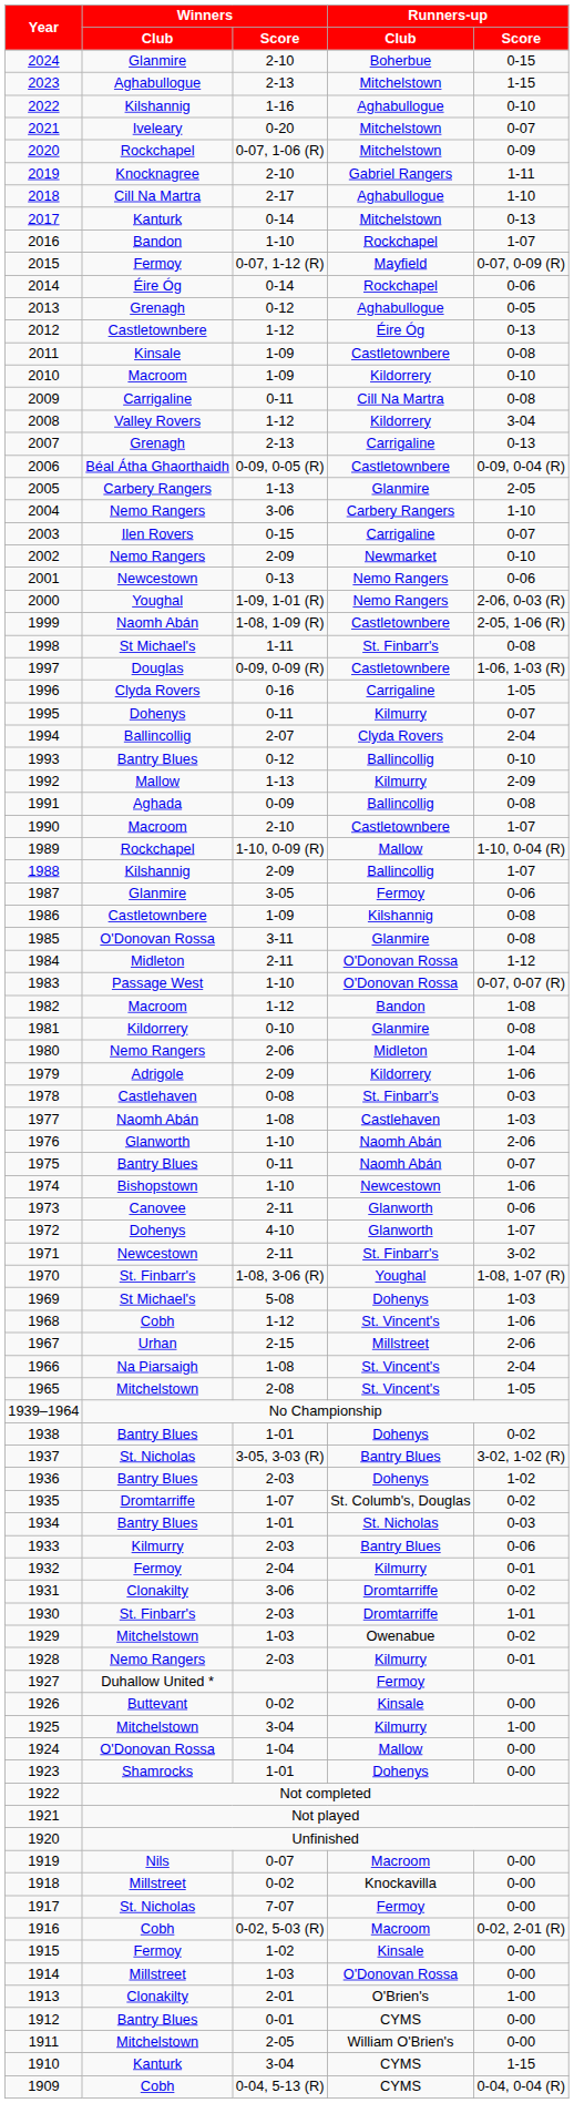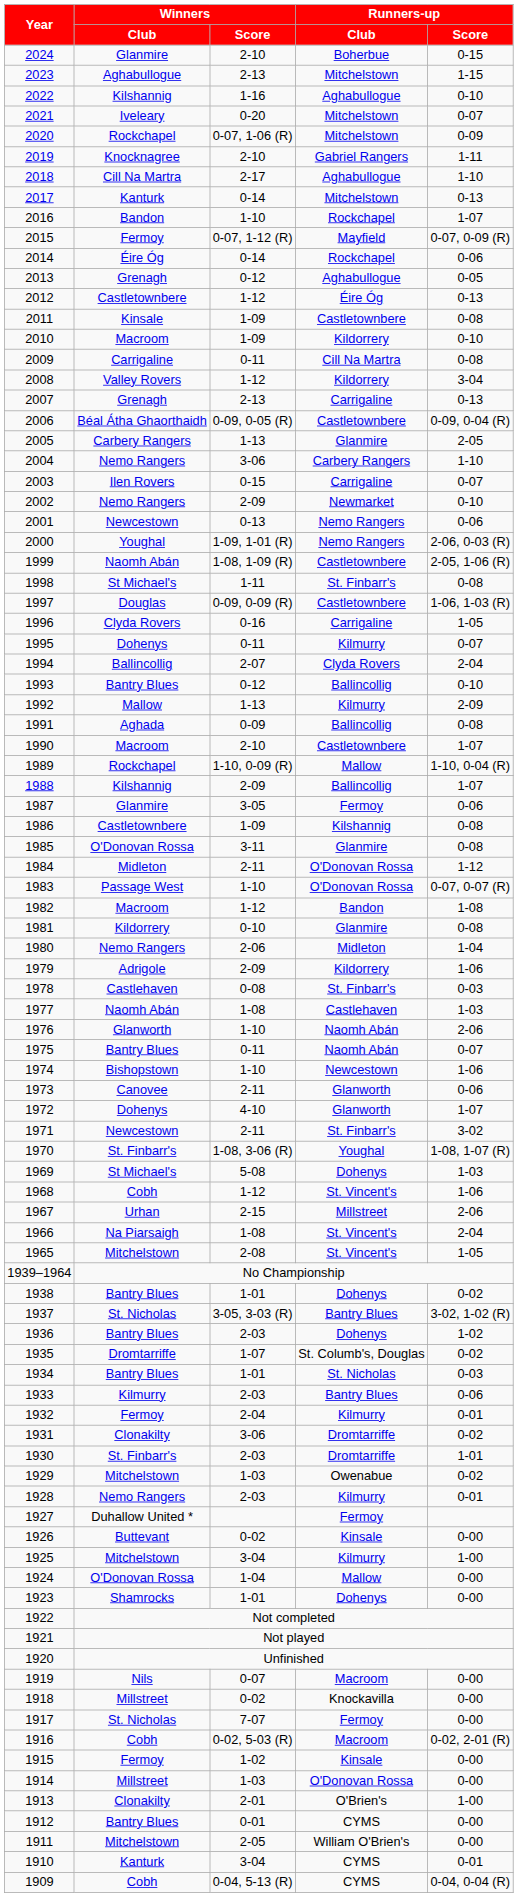 <table class="wikitable sortable" style="text-align:center;">
 <tr>
 <th rowspan="2" style="background:red;color:white">Year</th>
 <th colspan="2" style="background:red;color:white">Winners</th>
 <th colspan="2" style="background:red;color:white">Runners-up</th>
 </tr>
 <tr>
 <th style="background:red;color:white">Club</th>
 <th style="background:red;color:white">Score</th>
 <th style="background:red;color:white">Club</th>
 <th style="background:red;color:white">Score</th>
 </tr>
 <tr>
 <td><a href='#'>2024</a></td>
 <td><a href='#'>Glanmire</a></td>
 <td>2-10</td>
 <td><a href='#'>Boherbue</a></td>
 <td>0-15</td>
 </tr>
 <tr>
 <td><a href='#'>2023</a></td>
 <td><a href='#'>Aghabullogue</a></td>
 <td>2-13</td>
 <td><a href='#'>Mitchelstown</a></td>
 <td>1-15</td>
 </tr>
 <tr>
 <td><a href='#'>2022</a></td>
 <td><a href='#'>Kilshannig</a></td>
 <td>1-16</td>
 <td><a href='#'>Aghabullogue</a></td>
 <td>0-10</td>
 </tr>
 <tr>
 <td><a href='#'>2021</a></td>
 <td><a href='#'>Iveleary</a></td>
 <td>0-20</td>
 <td><a href='#'>Mitchelstown</a></td>
 <td>0-07</td>
 </tr>
 <tr>
 <td><a href='#'>2020</a></td>
 <td><a href='#'>Rockchapel</a></td>
 <td>0-07, 1-06 (R)</td>
 <td><a href='#'>Mitchelstown</a></td>
 <td>0-09</td>
 </tr>
 <tr>
 <td><a href='#'>2019</a></td>
 <td><a href='#'>Knocknagree</a></td>
 <td>2-10</td>
 <td><a href='#'>Gabriel Rangers</a></td>
 <td>1-11</td>
 </tr>
 <tr>
 <td><a href='#'>2018</a></td>
 <td><a href='#'>Cill Na Martra</a></td>
 <td>2-17</td>
 <td><a href='#'>Aghabullogue</a></td>
 <td>1-10</td>
 </tr>
 <tr>
 <td><a href='#'>2017</a></td>
 <td><a href='#'>Kanturk</a></td>
 <td>0-14</td>
 <td><a href='#'>Mitchelstown</a></td>
 <td>0-13</td>
 </tr>
 <tr>
 <td>2016</td>
 <td><a href='#'>Bandon</a></td>
 <td>1-10</td>
 <td><a href='#'>Rockchapel</a></td>
 <td>1-07</td>
 </tr>
 <tr>
 <td>2015</td>
 <td><a href='#'>Fermoy</a></td>
 <td>0-07, 1-12 (R)</td>
 <td><a href='#'>Mayfield</a></td>
 <td>0-07, 0-09 (R)</td>
 </tr>
 <tr>
 <td>2014</td>
 <td><a href='#'>Éire Óg</a></td>
 <td>0-14</td>
 <td><a href='#'>Rockchapel</a></td>
 <td>0-06</td>
 </tr>
 <tr>
 <td>2013</td>
 <td><a href='#'>Grenagh</a></td>
 <td>0-12</td>
 <td><a href='#'>Aghabullogue</a></td>
 <td>0-05</td>
 </tr>
 <tr>
 <td>2012</td>
 <td><a href='#'>Castletownbere</a></td>
 <td>1-12</td>
 <td><a href='#'>Éire Óg</a></td>
 <td>0-13</td>
 </tr>
 <tr>
 <td>2011</td>
 <td><a href='#'>Kinsale</a></td>
 <td>1-09</td>
 <td><a href='#'>Castletownbere</a></td>
 <td>0-08</td>
 </tr>
 <tr>
 <td>2010</td>
 <td><a href='#'>Macroom</a></td>
 <td>1-09</td>
 <td><a href='#'>Kildorrery</a></td>
 <td>0-10</td>
 </tr>
 <tr>
 <td>2009</td>
 <td><a href='#'>Carrigaline</a></td>
 <td>0-11</td>
 <td><a href='#'>Cill Na Martra</a></td>
 <td>0-08</td>
 </tr>
 <tr>
 <td>2008</td>
 <td><a href='#'>Valley Rovers</a></td>
 <td>1-12</td>
 <td><a href='#'>Kildorrery</a></td>
 <td>3-04</td>
 </tr>
 <tr>
 <td>2007</td>
 <td><a href='#'>Grenagh</a></td>
 <td>2-13</td>
 <td><a href='#'>Carrigaline</a></td>
 <td>0-13</td>
 </tr>
 <tr>
 <td>2006</td>
 <td><a href='#'>Béal Átha Ghaorthaidh</a></td>
 <td>0-09, 0-05 (R)</td>
 <td><a href='#'>Castletownbere</a></td>
 <td>0-09, 0-04 (R)</td>
 </tr>
 <tr>
 <td>2005</td>
 <td><a href='#'>Carbery Rangers</a></td>
 <td>1-13</td>
 <td><a href='#'>Glanmire</a></td>
 <td>2-05</td>
 </tr>
 <tr>
 <td>2004</td>
 <td><a href='#'>Nemo Rangers</a></td>
 <td>3-06</td>
 <td><a href='#'>Carbery Rangers</a></td>
 <td>1-10</td>
 </tr>
 <tr>
 <td>2003</td>
 <td><a href='#'>Ilen Rovers</a></td>
 <td>0-15</td>
 <td><a href='#'>Carrigaline</a></td>
 <td>0-07</td>
 </tr>
 <tr>
 <td>2002</td>
 <td><a href='#'>Nemo Rangers</a></td>
 <td>2-09</td>
 <td><a href='#'>Newmarket</a></td>
 <td>0-10</td>
 </tr>
 <tr>
 <td>2001</td>
 <td><a href='#'>Newcestown</a></td>
 <td>0-13</td>
 <td><a href='#'>Nemo Rangers</a></td>
 <td>0-06</td>
 </tr>
 <tr>
 <td>2000</td>
 <td><a href='#'>Youghal</a></td>
 <td>1-09, 1-01 (R)</td>
 <td><a href='#'>Nemo Rangers</a></td>
 <td>2-06, 0-03 (R)</td>
 </tr>
 <tr>
 <td>1999</td>
 <td><a href='#'>Naomh Abán</a></td>
 <td>1-08, 1-09 (R)</td>
 <td><a href='#'>Castletownbere</a></td>
 <td>2-05, 1-06 (R)</td>
 </tr>
 <tr>
 <td>1998</td>
 <td><a href='#'>St Michael's</a></td>
 <td>1-11</td>
 <td><a href='#'>St. Finbarr's</a></td>
 <td>0-08</td>
 </tr>
 <tr>
 <td>1997</td>
 <td><a href='#'>Douglas</a></td>
 <td>0-09, 0-09 (R)</td>
 <td><a href='#'>Castletownbere</a></td>
 <td>1-06, 1-03 (R)</td>
 </tr>
 <tr>
 <td>1996</td>
 <td><a href='#'>Clyda Rovers</a></td>
 <td>0-16</td>
 <td><a href='#'>Carrigaline</a></td>
 <td>1-05</td>
 </tr>
 <tr>
 <td>1995</td>
 <td><a href='#'>Dohenys</a></td>
 <td>0-11</td>
 <td><a href='#'>Kilmurry</a></td>
 <td>0-07</td>
 </tr>
 <tr>
 <td>1994</td>
 <td><a href='#'>Ballincollig</a></td>
 <td>2-07</td>
 <td><a href='#'>Clyda Rovers</a></td>
 <td>2-04</td>
 </tr>
 <tr>
 <td>1993</td>
 <td><a href='#'>Bantry Blues</a></td>
 <td>0-12</td>
 <td><a href='#'>Ballincollig</a></td>
 <td>0-10</td>
 </tr>
 <tr>
 <td>1992</td>
 <td><a href='#'>Mallow</a></td>
 <td>1-13</td>
 <td><a href='#'>Kilmurry</a></td>
 <td>2-09</td>
 </tr>
 <tr>
 <td>1991</td>
 <td><a href='#'>Aghada</a></td>
 <td>0-09</td>
 <td><a href='#'>Ballincollig</a></td>
 <td>0-08</td>
 </tr>
 <tr>
 <td>1990</td>
 <td><a href='#'>Macroom</a></td>
 <td>2-10</td>
 <td><a href='#'>Castletownbere</a></td>
 <td>1-07</td>
 </tr>
 <tr>
 <td>1989</td>
 <td><a href='#'>Rockchapel</a></td>
 <td>1-10, 0-09 (R)</td>
 <td><a href='#'>Mallow</a></td>
 <td>1-10, 0-04 (R)</td>
 </tr>
 <tr>
 <td><a href='#'>1988</a></td>
 <td><a href='#'>Kilshannig</a></td>
 <td>2-09</td>
 <td><a href='#'>Ballincollig</a></td>
 <td>1-07</td>
 </tr>
 <tr>
 <td>1987</td>
 <td><a href='#'>Glanmire</a></td>
 <td>3-05</td>
 <td><a href='#'>Fermoy</a></td>
 <td>0-06</td>
 </tr>
 <tr>
 <td>1986</td>
 <td><a href='#'>Castletownbere</a></td>
 <td>1-09</td>
 <td><a href='#'>Kilshannig</a></td>
 <td>0-08</td>
 </tr>
 <tr>
 <td>1985</td>
 <td><a href='#'>O'Donovan Rossa</a></td>
 <td>3-11</td>
 <td><a href='#'>Glanmire</a></td>
 <td>0-08</td>
 </tr>
 <tr>
 <td>1984</td>
 <td><a href='#'>Midleton</a></td>
 <td>2-11</td>
 <td><a href='#'>O'Donovan Rossa</a></td>
 <td>1-12</td>
 </tr>
 <tr>
 <td>1983</td>
 <td><a href='#'>Passage West</a></td>
 <td>1-10</td>
 <td><a href='#'>O'Donovan Rossa</a></td>
 <td>0-07, 0-07 (R)</td>
 </tr>
 <tr>
 <td>1982</td>
 <td><a href='#'>Macroom</a></td>
 <td>1-12</td>
 <td><a href='#'>Bandon</a></td>
 <td>1-08</td>
 </tr>
 <tr>
 <td>1981</td>
 <td><a href='#'>Kildorrery</a></td>
 <td>0-10</td>
 <td><a href='#'>Glanmire</a></td>
 <td>0-08</td>
 </tr>
 <tr>
 <td>1980</td>
 <td><a href='#'>Nemo Rangers</a></td>
 <td>2-06</td>
 <td><a href='#'>Midleton</a></td>
 <td>1-04</td>
 </tr>
 <tr>
 <td>1979</td>
 <td><a href='#'>Adrigole</a></td>
 <td>2-09</td>
 <td><a href='#'>Kildorrery</a></td>
 <td>1-06</td>
 </tr>
 <tr>
 <td>1978</td>
 <td><a href='#'>Castlehaven</a></td>
 <td>0-08</td>
 <td><a href='#'>St. Finbarr's</a></td>
 <td>0-03</td>
 </tr>
 <tr>
 <td>1977</td>
 <td><a href='#'>Naomh Abán</a></td>
 <td>1-08</td>
 <td><a href='#'>Castlehaven</a></td>
 <td>1-03</td>
 </tr>
 <tr>
 <td>1976</td>
 <td><a href='#'>Glanworth</a></td>
 <td>1-10</td>
 <td><a href='#'>Naomh Abán</a></td>
 <td>2-06</td>
 </tr>
 <tr>
 <td>1975</td>
 <td><a href='#'>Bantry Blues</a></td>
 <td>0-11</td>
 <td><a href='#'>Naomh Abán</a></td>
 <td>0-07</td>
 </tr>
 <tr>
 <td>1974</td>
 <td><a href='#'>Bishopstown</a></td>
 <td>1-10</td>
 <td><a href='#'>Newcestown</a></td>
 <td>1-06</td>
 </tr>
 <tr>
 <td>1973</td>
 <td><a href='#'>Canovee</a></td>
 <td>2-11</td>
 <td><a href='#'>Glanworth</a></td>
 <td>0-06</td>
 </tr>
 <tr>
 <td>1972</td>
 <td><a href='#'>Dohenys</a></td>
 <td>4-10</td>
 <td><a href='#'>Glanworth</a></td>
 <td>1-07</td>
 </tr>
 <tr>
 <td>1971</td>
 <td><a href='#'>Newcestown</a></td>
 <td>2-11</td>
 <td><a href='#'>St. Finbarr's</a></td>
 <td>3-02</td>
 </tr>
 <tr>
 <td>1970</td>
 <td><a href='#'>St. Finbarr's</a></td>
 <td>1-08, 3-06 (R)</td>
 <td><a href='#'>Youghal</a></td>
 <td>1-08, 1-07 (R)</td>
 </tr>
 <tr>
 <td>1969</td>
 <td><a href='#'>St Michael's</a></td>
 <td>5-08</td>
 <td><a href='#'>Dohenys</a></td>
 <td>1-03</td>
 </tr>
 <tr>
 <td>1968</td>
 <td><a href='#'>Cobh</a></td>
 <td>1-12</td>
 <td><a href='#'>St. Vincent's</a></td>
 <td>1-06</td>
 </tr>
 <tr>
 <td>1967</td>
 <td><a href='#'>Urhan</a></td>
 <td>2-15</td>
 <td><a href='#'>Millstreet</a></td>
 <td>2-06</td>
 </tr>
 <tr>
 <td>1966</td>
 <td><a href='#'>Na Piarsaigh</a></td>
 <td>1-08</td>
 <td><a href='#'>St. Vincent's</a></td>
 <td>2-04</td>
 </tr>
 <tr>
 <td>1965</td>
 <td><a href='#'>Mitchelstown</a></td>
 <td>2-08</td>
 <td><a href='#'>St. Vincent's</a></td>
 <td>1-05</td>
 </tr>
 <tr>
 <td>1939–1964</td>
 <td colspan="4">No Championship</td>
 </tr>
 <tr>
 <td>1938</td>
 <td><a href='#'>Bantry Blues</a></td>
 <td>1-01</td>
 <td><a href='#'>Dohenys</a></td>
 <td>0-02</td>
 </tr>
 <tr>
 <td>1937</td>
 <td><a href='#'>St. Nicholas</a></td>
 <td>3-05, 3-03 (R)</td>
 <td><a href='#'>Bantry Blues</a></td>
 <td>3-02, 1-02 (R)</td>
 </tr>
 <tr>
 <td>1936</td>
 <td><a href='#'>Bantry Blues</a></td>
 <td>2-03</td>
 <td><a href='#'>Dohenys</a></td>
 <td>1-02</td>
 </tr>
 <tr>
 <td>1935</td>
 <td><a href='#'>Dromtarriffe</a></td>
 <td>1-07</td>
 <td>St. Columb's, Douglas</td>
 <td>0-02</td>
 </tr>
 <tr>
 <td>1934</td>
 <td><a href='#'>Bantry Blues</a></td>
 <td>1-01</td>
 <td><a href='#'>St. Nicholas</a></td>
 <td>0-03</td>
 </tr>
 <tr>
 <td>1933</td>
 <td><a href='#'>Kilmurry</a></td>
 <td>2-03</td>
 <td><a href='#'>Bantry Blues</a></td>
 <td>0-06</td>
 </tr>
 <tr>
 <td>1932</td>
 <td><a href='#'>Fermoy</a></td>
 <td>2-04</td>
 <td><a href='#'>Kilmurry</a></td>
 <td>0-01</td>
 </tr>
 <tr>
 <td>1931</td>
 <td><a href='#'>Clonakilty</a></td>
 <td>3-06</td>
 <td><a href='#'>Dromtarriffe</a></td>
 <td>0-02</td>
 </tr>
 <tr>
 <td>1930</td>
 <td><a href='#'>St. Finbarr's</a></td>
 <td>2-03</td>
 <td><a href='#'>Dromtarriffe</a></td>
 <td>1-01</td>
 </tr>
 <tr>
 <td>1929</td>
 <td><a href='#'>Mitchelstown</a></td>
 <td>1-03</td>
 <td>Owenabue</td>
 <td>0-02</td>
 </tr>
 <tr>
 <td>1928</td>
 <td><a href='#'>Nemo Rangers</a></td>
 <td>2-03</td>
 <td><a href='#'>Kilmurry</a></td>
 <td>0-01</td>
 </tr>
 <tr>
 <td>1927</td>
 <td>Duhallow United *</td>
 <td></td>
 <td><a href='#'>Fermoy</a></td>
 <td></td>
 </tr>
 <tr>
 <td>1926</td>
 <td><a href='#'>Buttevant</a></td>
 <td>0-02</td>
 <td><a href='#'>Kinsale</a></td>
 <td>0-00</td>
 </tr>
 <tr>
 <td>1925</td>
 <td><a href='#'>Mitchelstown</a></td>
 <td>3-04</td>
 <td><a href='#'>Kilmurry</a></td>
 <td>1-00</td>
 </tr>
 <tr>
 <td>1924</td>
 <td><a href='#'>O'Donovan Rossa</a></td>
 <td>1-04</td>
 <td><a href='#'>Mallow</a></td>
 <td>0-00</td>
 </tr>
 <tr>
 <td>1923</td>
 <td><a href='#'>Shamrocks</a></td>
 <td>1-01</td>
 <td><a href='#'>Dohenys</a></td>
 <td>0-00</td>
 </tr>
 <tr>
 <td>1922</td>
 <td colspan="4">Not completed</td>
 </tr>
 <tr>
 <td>1921</td>
 <td colspan="4">Not played</td>
 </tr>
 <tr>
 <td>1920</td>
 <td colspan="4">Unfinished</td>
 </tr>
 <tr>
 <td>1919</td>
 <td><a href='#'>Nils</a></td>
 <td>0-07</td>
 <td><a href='#'>Macroom</a></td>
 <td>0-00</td>
 </tr>
 <tr>
 <td>1918</td>
 <td><a href='#'>Millstreet</a></td>
 <td>0-02</td>
 <td>Knockavilla</td>
 <td>0-00</td>
 </tr>
 <tr>
 <td>1917</td>
 <td><a href='#'>St. Nicholas</a></td>
 <td>7-07</td>
 <td><a href='#'>Fermoy</a></td>
 <td>0-00</td>
 </tr>
 <tr>
 <td>1916</td>
 <td><a href='#'>Cobh</a></td>
 <td>0-02, 5-03 (R)</td>
 <td><a href='#'>Macroom</a></td>
 <td>0-02, 2-01 (R)</td>
 </tr>
 <tr>
 <td>1915</td>
 <td><a href='#'>Fermoy</a></td>
 <td>1-02</td>
 <td><a href='#'>Kinsale</a></td>
 <td>0-00</td>
 </tr>
 <tr>
 <td>1914</td>
 <td><a href='#'>Millstreet</a></td>
 <td>1-03</td>
 <td><a href='#'>O'Donovan Rossa</a></td>
 <td>0-00</td>
 </tr>
 <tr>
 <td>1913</td>
 <td><a href='#'>Clonakilty</a></td>
 <td>2-01</td>
 <td>O'Brien's</td>
 <td>1-00</td>
 </tr>
 <tr>
 <td>1912</td>
 <td><a href='#'>Bantry Blues</a></td>
 <td>0-01</td>
 <td>CYMS</td>
 <td>0-00</td>
 </tr>
 <tr>
 <td>1911</td>
 <td><a href='#'>Mitchelstown</a></td>
 <td>2-05</td>
 <td>William O'Brien's</td>
 <td>0-00</td>
 </tr>
 <tr>
 <td>1910</td>
 <td><a href='#'>Kanturk</a></td>
 <td>3-04</td>
 <td>CYMS</td>
-<td>1-15</td>
+<td>0-01</td>
 </tr>
 <tr>
 <td>1909</td>
 <td><a href='#'>Cobh</a></td>
 <td>0-04, 5-13 (R)</td>
 <td>CYMS</td>
 <td>0-04, 0-04 (R)</td>
 </tr>
 </table>
